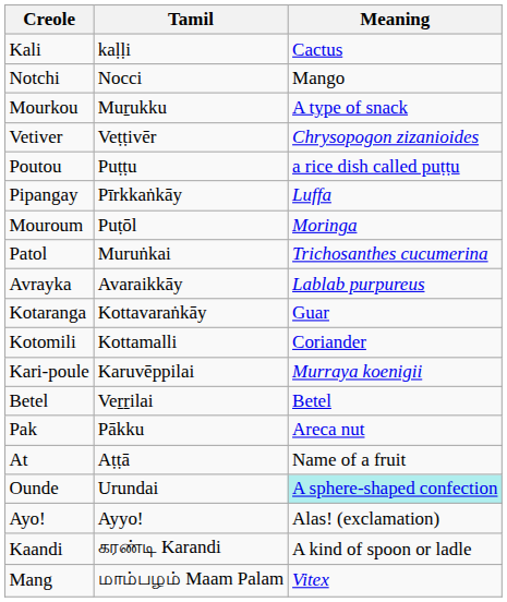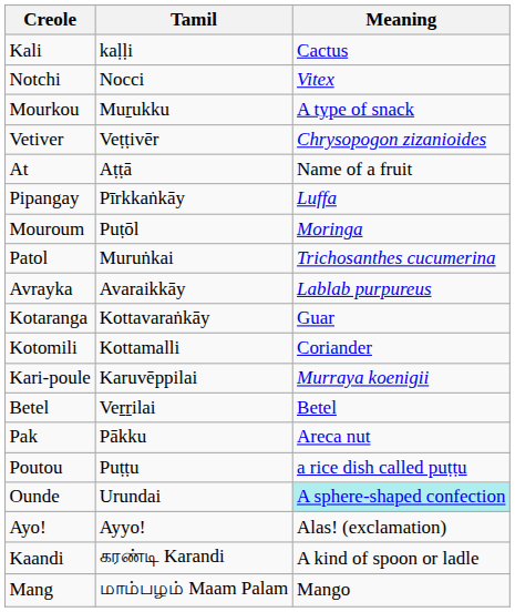 <table class="wikitable sortable">
 <tr>
 <th>Creole</th>
 <th>Tamil</th>
 <th>Meaning</th>
 </tr>
 <tr>
 <td>Kali</td>
 <td> kaḷḷi</td>
 <td><a href='#'>Cactus</a></td>
 </tr>
 <tr>
 <td>Notchi</td>
 <td> Nocci</td>
-<td>Mango</td>
+<td><em><a href='#'>Vitex</a></em></td>
 </tr>
 <tr>
 <td>Mourkou</td>
 <td> Muṟukku</td>
 <td><a href='#'>A type of snack</a></td>
 </tr>
 <tr>
 <td>Vetiver</td>
 <td> Veṭṭivēr</td>
 <td><em><a href='#'>Chrysopogon zizanioides</a></em></td>
 </tr>
 <tr>
-<td>Poutou</td>
-<td> Puṭṭu</td>
-<td><a href='#'>a rice dish called puṭṭu</a></td>
+<td>At</td>
+<td> Aṭṭā</td>
+<td>Name of a fruit</td>
 </tr>
 <tr>
 <td>Pipangay</td>
 <td> Pīrkkaṅkāy</td>
 <td><em><a href='#'>Luffa</a></em></td>
 </tr>
 <tr>
 <td>Mouroum</td>
 <td> Puṭōl</td>
 <td><a href='#'><em>Moringa</em></a></td>
 </tr>
 <tr>
 <td>Patol</td>
 <td> Muruṅkai</td>
 <td><em><a href='#'>Trichosanthes cucumerina</a></em></td>
 </tr>
 <tr>
 <td>Avrayka</td>
 <td> Avaraikkāy</td>
 <td><em><a href='#'>Lablab purpureus</a></em></td>
 </tr>
 <tr>
 <td>Kotaranga</td>
 <td> Kottavaraṅkāy</td>
 <td><a href='#'>Guar</a></td>
 </tr>
 <tr>
 <td>Kotomili</td>
 <td> Kottamalli</td>
 <td><a href='#'>Coriander</a></td>
 </tr>
 <tr>
 <td>Kari-poule</td>
 <td> Karuvēppilai</td>
 <td><em><a href='#'>Murraya koenigii</a></em></td>
 </tr>
 <tr>
 <td>Betel</td>
 <td> Veṟṟilai</td>
 <td><a href='#'>Betel</a></td>
 </tr>
 <tr>
 <td>Pak</td>
 <td> Pākku</td>
 <td><a href='#'>Areca nut</a></td>
 </tr>
 <tr>
-<td>At</td>
-<td> Aṭṭā</td>
-<td>Name of a fruit</td>
+<td>Poutou</td>
+<td> Puṭṭu</td>
+<td><a href='#'>a rice dish called puṭṭu</a></td>
 </tr>
 <tr>
 <td>Ounde</td>
 <td> Urundai</td>
 <td style="background: paleturquoise;"><a href='#'>A sphere-shaped confection</a></td>
 </tr>
 <tr>
 <td>Ayo!</td>
 <td> Ayyo!</td>
 <td>Alas! (exclamation)</td>
 </tr>
 <tr>
 <td>Kaandi</td>
 <td>கரண்டி Karandi</td>
 <td>A kind of spoon or ladle</td>
 </tr>
 <tr>
 <td>Mang</td>
 <td>மாம்பழம் Maam Palam</td>
-<td><em><a href='#'>Vitex</a></em></td>
+<td>Mango</td>
 </tr>
 </table>
